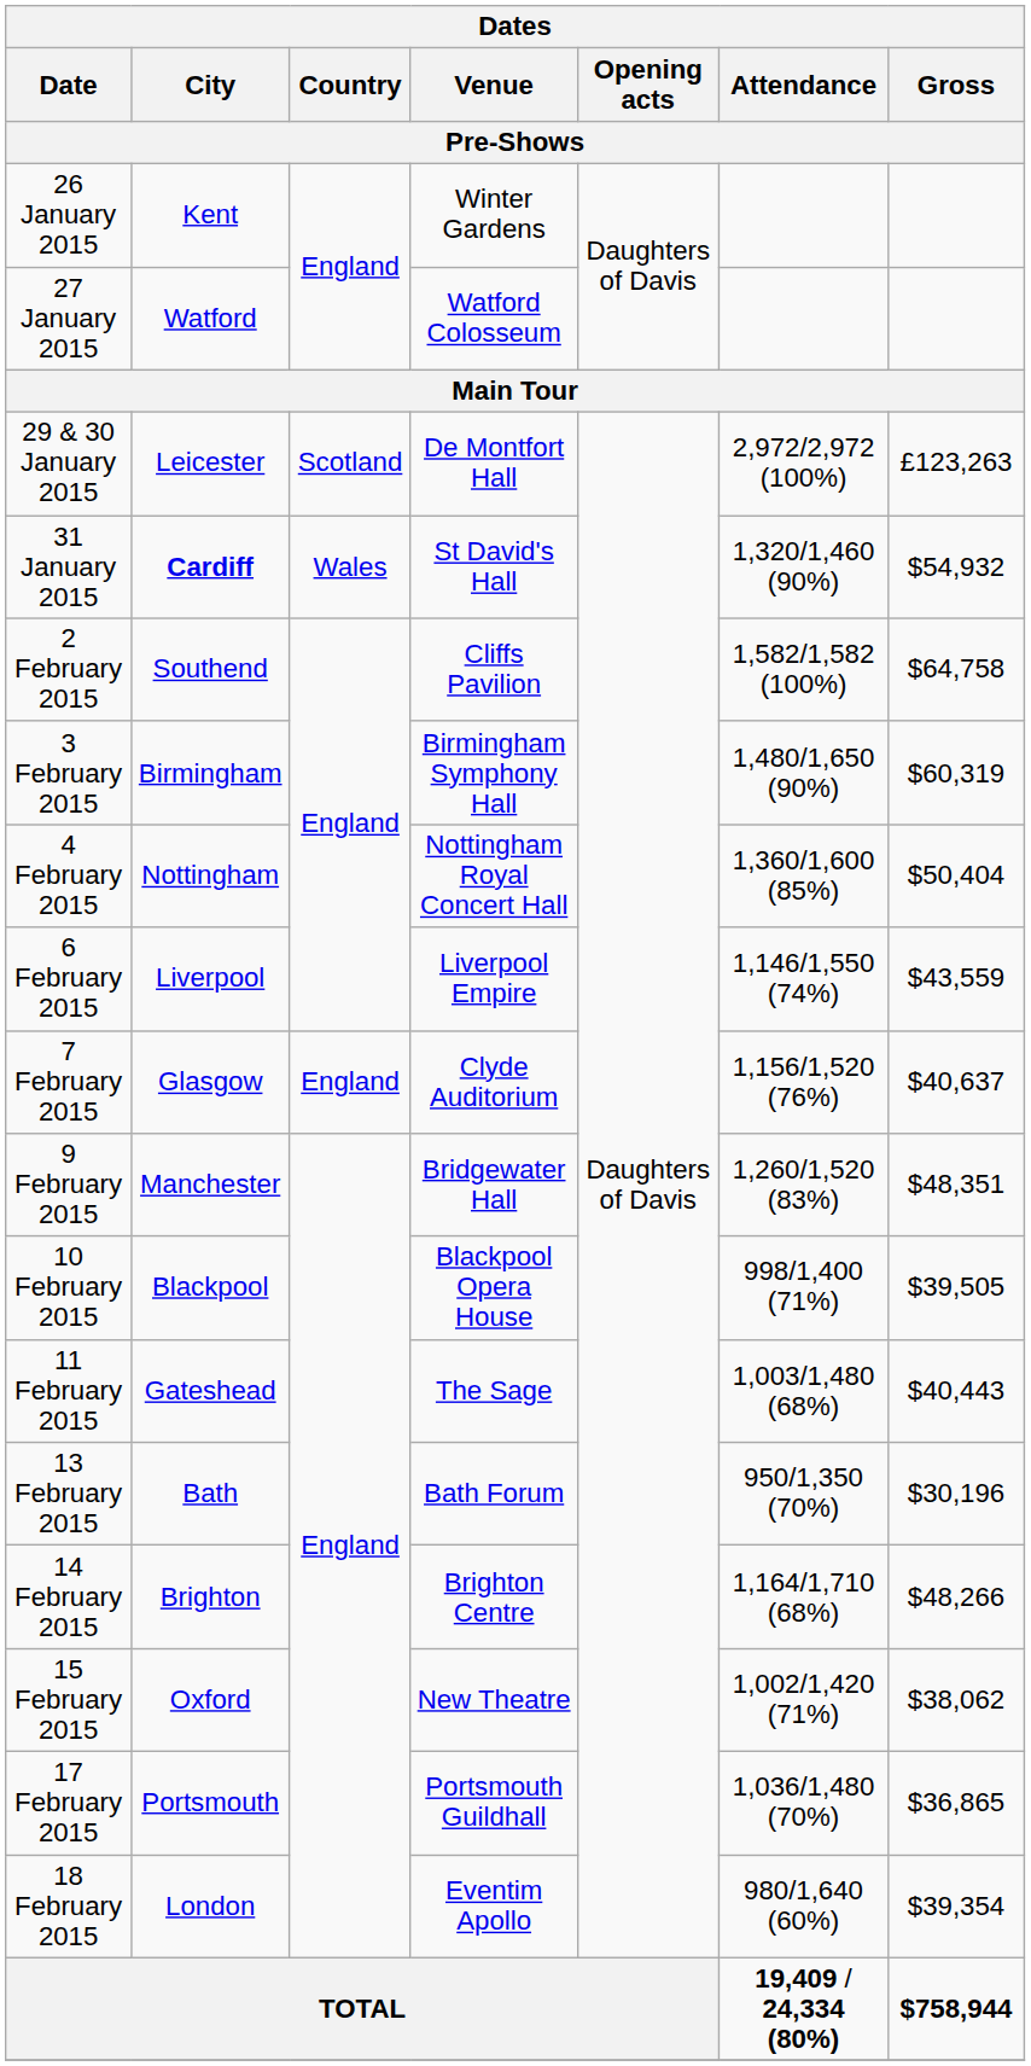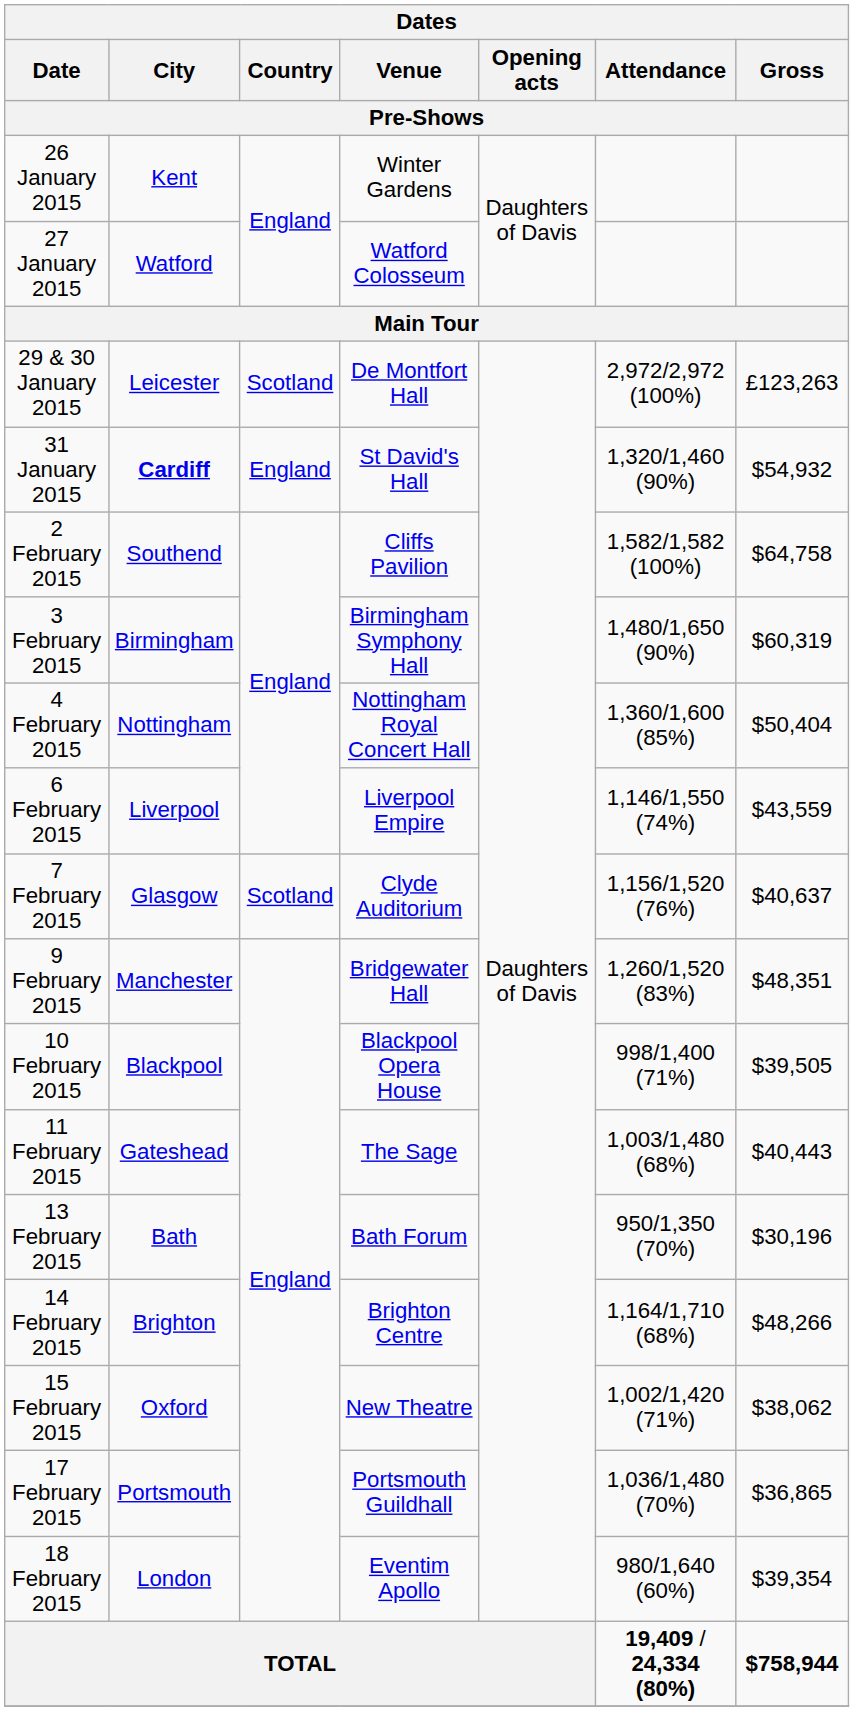 <table class="wikitable" style="text-align:center;">
 <tr>
 <th colspan="7">Dates</th>
 </tr>
 <tr>
 <th style="width:150px;">Date</th>
 <th style="width:130px;">City</th>
 <th style="width:130px;">Country</th>
 <th style="width:250px;">Venue</th>
 <th score="col" style="width:10em;">Opening acts</th>
 <th style="width:250px;">Attendance</th>
 <th style="width:250px;">Gross</th>
 </tr>
 <tr>
 <th colspan="7">Pre-Shows</th>
 </tr>
 <tr>
 <td>26 January 2015</td>
 <td><a href='#'>Kent</a></td>
 <td rowspan="2"><a href='#'>England</a></td>
 <td>Winter Gardens</td>
 <td rowspan="2">Daughters of Davis</td>
 <td></td>
 <td></td>
 </tr>
 <tr>
 <td>27 January 2015</td>
 <td><a href='#'>Watford</a></td>
 <td><a href='#'>Watford Colosseum</a></td>
 <td></td>
 <td></td>
 </tr>
 <tr>
 <th colspan="7">Main Tour</th>
 </tr>
 <tr>
 <td>29 & 30 January 2015</td>
 <td><a href='#'>Leicester</a></td>
 <td rowspan="1"><a href='#'>Scotland</a></td>
 <td><a href='#'>De Montfort Hall</a></td>
 <td rowspan="15">Daughters of Davis</td>
 <td>2,972/2,972 (100%)</td>
 <td>£123,263</td>
 </tr>
 <tr>
 <td>31 January 2015</td>
 <td><strong><a href='#'>Cardiff</a></strong></td>
-<td rowspan="1"><a href='#'>Wales</a></td>
+<td rowspan="1"><a href='#'>England</a></td>
 <td><a href='#'>St David's Hall</a></td>
 <td>1,320/1,460 (90%)</td>
 <td>$54,932</td>
 </tr>
 <tr>
 <td>2 February 2015</td>
 <td><a href='#'>Southend</a></td>
 <td rowspan="4"><a href='#'>England</a></td>
 <td><a href='#'>Cliffs Pavilion</a></td>
 <td>1,582/1,582 (100%)</td>
 <td>$64,758</td>
 </tr>
 <tr>
 <td>3 February 2015</td>
 <td><a href='#'>Birmingham</a></td>
 <td><a href='#'>Birmingham Symphony Hall</a></td>
 <td>1,480/1,650 (90%)</td>
 <td>$60,319</td>
 </tr>
 <tr>
 <td>4 February 2015</td>
 <td><a href='#'>Nottingham</a></td>
 <td><a href='#'>Nottingham Royal Concert Hall</a></td>
 <td>1,360/1,600 (85%)</td>
 <td>$50,404</td>
 </tr>
 <tr>
 <td>6 February 2015</td>
 <td><a href='#'>Liverpool</a></td>
 <td><a href='#'>Liverpool Empire</a></td>
 <td>1,146/1,550 (74%)</td>
 <td>$43,559</td>
 </tr>
 <tr>
 <td>7 February 2015</td>
 <td><a href='#'>Glasgow</a></td>
-<td rowspan="1"><a href='#'>England</a></td>
+<td rowspan="1"><a href='#'>Scotland</a></td>
 <td><a href='#'>Clyde Auditorium</a></td>
 <td>1,156/1,520 (76%)</td>
 <td>$40,637</td>
 </tr>
 <tr>
 <td>9 February 2015</td>
 <td><a href='#'>Manchester</a></td>
 <td rowspan="8"><a href='#'>England</a></td>
 <td><a href='#'>Bridgewater Hall</a></td>
 <td>1,260/1,520 (83%)</td>
 <td>$48,351</td>
 </tr>
 <tr>
 <td>10 February 2015</td>
 <td><a href='#'>Blackpool</a></td>
 <td><a href='#'>Blackpool Opera House</a></td>
 <td>998/1,400 (71%)</td>
 <td>$39,505</td>
 </tr>
 <tr>
 <td>11 February 2015</td>
 <td><a href='#'>Gateshead</a></td>
 <td><a href='#'>The Sage</a></td>
 <td>1,003/1,480 (68%)</td>
 <td>$40,443</td>
 </tr>
 <tr>
 <td>13 February 2015</td>
 <td><a href='#'>Bath</a></td>
 <td><a href='#'>Bath Forum</a></td>
 <td>950/1,350 (70%)</td>
 <td>$30,196</td>
 </tr>
 <tr>
 <td>14 February 2015</td>
 <td><a href='#'>Brighton</a></td>
 <td><a href='#'>Brighton Centre</a></td>
 <td>1,164/1,710 (68%)</td>
 <td>$48,266</td>
 </tr>
 <tr>
 <td>15 February 2015</td>
 <td><a href='#'>Oxford</a></td>
 <td><a href='#'>New Theatre</a></td>
 <td>1,002/1,420 (71%)</td>
 <td>$38,062</td>
 </tr>
 <tr>
 <td>17 February 2015</td>
 <td><a href='#'>Portsmouth</a></td>
 <td><a href='#'>Portsmouth Guildhall</a></td>
 <td>1,036/1,480 (70%)</td>
 <td>$36,865</td>
 </tr>
 <tr>
 <td>18 February 2015</td>
 <td><a href='#'>London</a></td>
 <td><a href='#'>Eventim Apollo</a></td>
 <td>980/1,640 (60%)</td>
 <td>$39,354</td>
 </tr>
 <tr>
 <th colspan="5">TOTAL</th>
 <td><strong>19,409</strong> / <strong>24,334</strong> <strong>(80%)</strong></td>
 <td><strong>$758,944</strong></td>
 </tr>
 <tr>
 </tr>
 </table>
